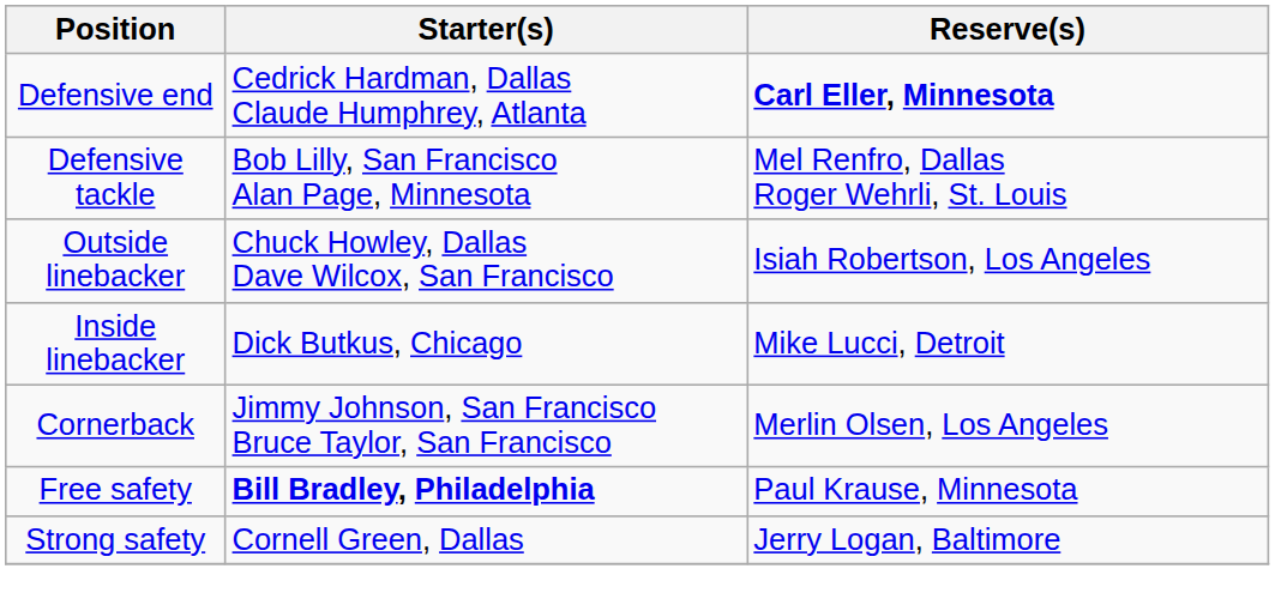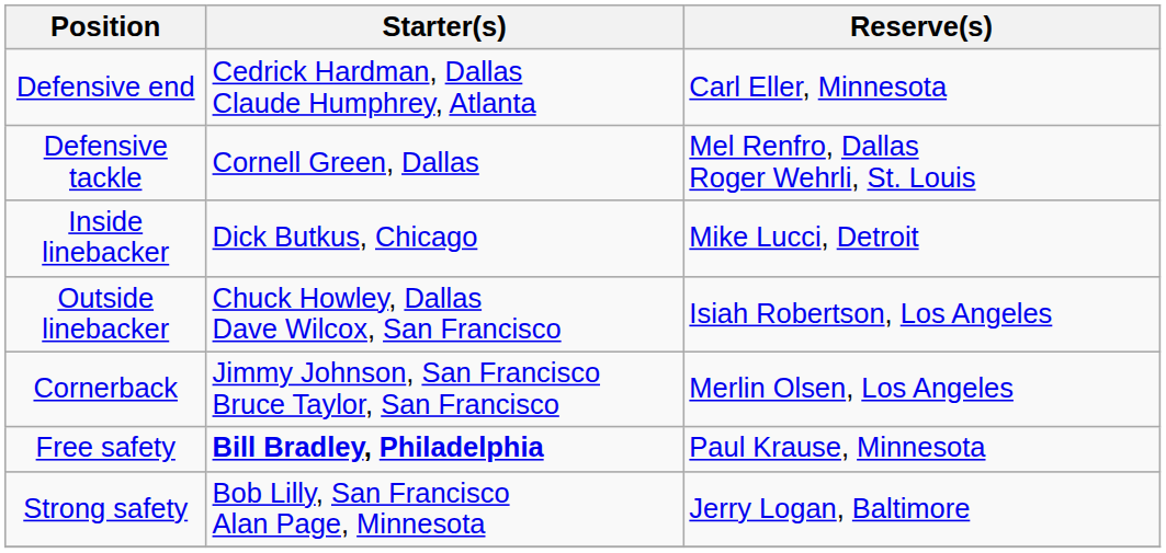 <table class="wikitable" width=75%>
 <tr>
 <th width=10%>Position</th>
 <th width=30%>Starter(s)</th>
 <th width=30%>Reserve(s)</th>
 </tr>
 <tr>
 <td align=center><a href='#'>Defensive end</a></td>
 <td> <a href='#'>Cedrick Hardman</a>, <a href='#'>Dallas</a><br> <a href='#'>Claude Humphrey</a>, <a href='#'>Atlanta</a></td>
-<td><strong> <a href='#'>Carl Eller</a>, <a href='#'>Minnesota</a></strong></td>
+<td> <a href='#'>Carl Eller</a>, <a href='#'>Minnesota</a></td>
 </tr>
 <tr>
 <td align=center><a href='#'>Defensive tackle</a></td>
-<td> <a href='#'>Bob Lilly</a>, <a href='#'>San Francisco</a><br> <a href='#'>Alan Page</a>, <a href='#'>Minnesota</a></td>
+<td> <a href='#'>Cornell Green</a>, <a href='#'>Dallas</a></td>
 <td> <a href='#'>Mel Renfro</a>, <a href='#'>Dallas</a><br> <a href='#'>Roger Wehrli</a>, <a href='#'>St. Louis</a></td>
+</tr>
+<tr>
+<td align=center><a href='#'>Inside linebacker</a></td>
+<td> <a href='#'>Dick Butkus</a>, <a href='#'>Chicago</a></td>
+<td> <a href='#'>Mike Lucci</a>, <a href='#'>Detroit</a></td>
 </tr>
 <tr>
 <td align=center><a href='#'>Outside linebacker</a></td>
 <td> <a href='#'>Chuck Howley</a>, <a href='#'>Dallas</a><br> <a href='#'>Dave Wilcox</a>, <a href='#'>San Francisco</a></td>
 <td> <a href='#'>Isiah Robertson</a>, <a href='#'>Los Angeles</a></td>
-</tr>
-<tr>
-<td align=center><a href='#'>Inside linebacker</a></td>
-<td> <a href='#'>Dick Butkus</a>, <a href='#'>Chicago</a></td>
-<td> <a href='#'>Mike Lucci</a>, <a href='#'>Detroit</a></td>
 </tr>
 <tr>
 <td align=center><a href='#'>Cornerback</a></td>
 <td> <a href='#'>Jimmy Johnson</a>, <a href='#'>San Francisco</a><br> <a href='#'>Bruce Taylor</a>, <a href='#'>San Francisco</a></td>
 <td> <a href='#'>Merlin Olsen</a>, <a href='#'>Los Angeles</a></td>
 </tr>
 <tr>
 <td align=center><a href='#'>Free safety</a></td>
 <td><strong> <a href='#'>Bill Bradley</a>, <a href='#'>Philadelphia</a></strong></td>
 <td> <a href='#'>Paul Krause</a>, <a href='#'>Minnesota</a></td>
 </tr>
 <tr>
 <td align=center><a href='#'>Strong safety</a></td>
-<td> <a href='#'>Cornell Green</a>, <a href='#'>Dallas</a></td>
+<td> <a href='#'>Bob Lilly</a>, <a href='#'>San Francisco</a><br> <a href='#'>Alan Page</a>, <a href='#'>Minnesota</a></td>
 <td> <a href='#'>Jerry Logan</a>, <a href='#'>Baltimore</a></td>
 </tr>
 <tr>
 </tr>
 </table>
